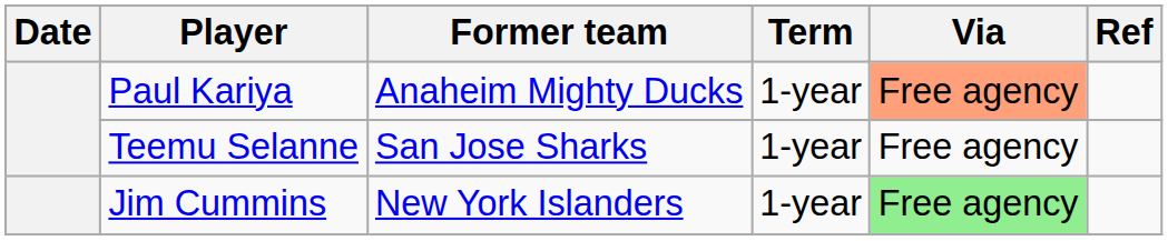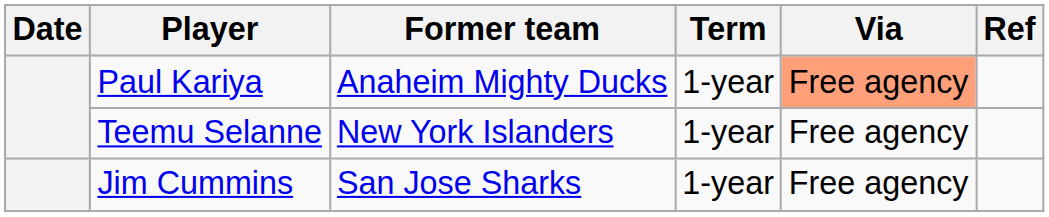 <table class="wikitable plainrowheaders">
 <tr style="background:#ddd; text-align:center;">
 <th>Date</th>
 <th>Player</th>
 <th>Former team</th>
 <th>Term</th>
 <th>Via</th>
 <th>Ref</th>
 </tr>
 <tr>
 <th scope="row" rowspan=2></th>
 <td><a href='#'>Paul Kariya</a></td>
 <td><a href='#'>Anaheim Mighty Ducks</a></td>
 <td>1-year</td>
 <td style="background: lightsalmon;">Free agency</td>
 <td></td>
 </tr>
 <tr>
 <td><a href='#'>Teemu Selanne</a></td>
-<td><a href='#'>San Jose Sharks</a></td>
+<td><a href='#'>New York Islanders</a></td>
 <td>1-year</td>
 <td>Free agency</td>
 <td></td>
 </tr>
 <tr>
 <th scope="row"></th>
 <td><a href='#'>Jim Cummins</a></td>
-<td><a href='#'>New York Islanders</a></td>
+<td><a href='#'>San Jose Sharks</a></td>
 <td>1-year</td>
-<td style="background: lightgreen;">Free agency</td>
+<td>Free agency</td>
 <td></td>
 </tr>
 </table>
